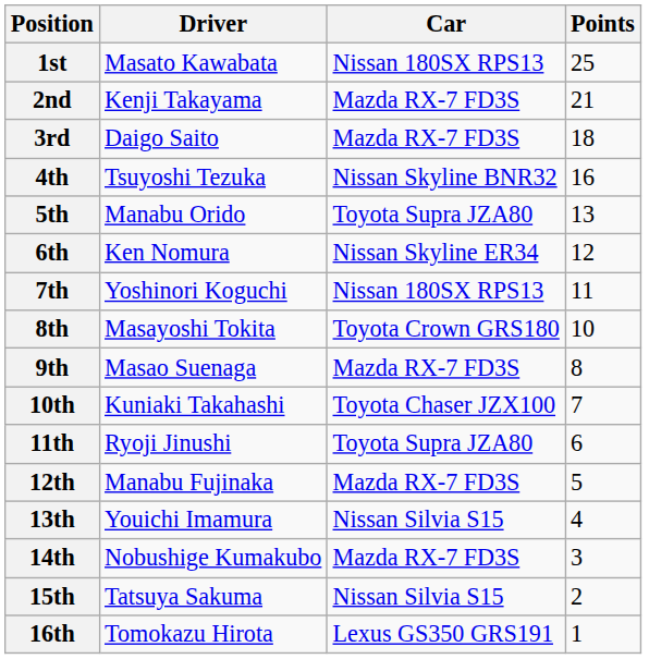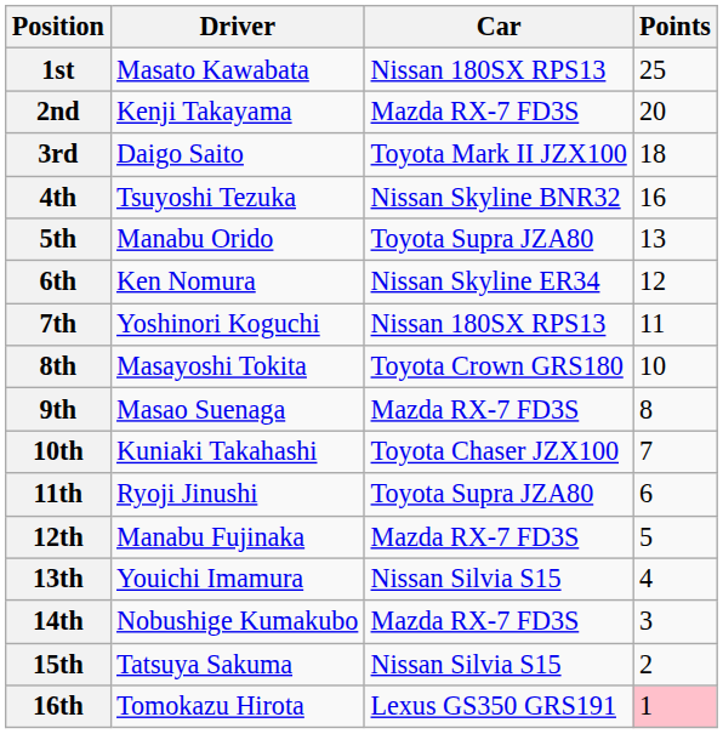 <table class="wikitable">
 <tr>
 <th>Position</th>
 <th>Driver</th>
 <th>Car</th>
 <th>Points</th>
 </tr>
 <tr>
 <th>1st</th>
 <td><a href='#'>Masato Kawabata</a></td>
 <td><a href='#'>Nissan 180SX RPS13</a></td>
 <td>25</td>
 </tr>
 <tr>
 <th>2nd</th>
 <td><a href='#'>Kenji Takayama</a></td>
 <td><a href='#'>Mazda RX-7 FD3S</a></td>
-<td>21</td>
+<td>20</td>
 </tr>
 <tr>
 <th>3rd</th>
 <td><a href='#'>Daigo Saito</a></td>
-<td><a href='#'>Mazda RX-7 FD3S</a></td>
+<td><a href='#'>Toyota Mark II JZX100</a></td>
 <td>18</td>
 </tr>
 <tr>
 <th>4th</th>
 <td><a href='#'>Tsuyoshi Tezuka</a></td>
 <td><a href='#'>Nissan Skyline BNR32</a></td>
 <td>16</td>
 </tr>
 <tr>
 <th>5th</th>
 <td><a href='#'>Manabu Orido</a></td>
 <td><a href='#'>Toyota Supra JZA80</a></td>
 <td>13</td>
 </tr>
 <tr>
 <th>6th</th>
 <td><a href='#'>Ken Nomura</a></td>
 <td><a href='#'>Nissan Skyline ER34</a></td>
 <td>12</td>
 </tr>
 <tr>
 <th>7th</th>
 <td><a href='#'>Yoshinori Koguchi</a></td>
 <td><a href='#'>Nissan 180SX RPS13</a></td>
 <td>11</td>
 </tr>
 <tr>
 <th>8th</th>
 <td><a href='#'>Masayoshi Tokita</a></td>
 <td><a href='#'>Toyota Crown GRS180</a></td>
 <td>10</td>
 </tr>
 <tr>
 <th>9th</th>
 <td><a href='#'>Masao Suenaga</a></td>
 <td><a href='#'>Mazda RX-7 FD3S</a></td>
 <td>8</td>
 </tr>
 <tr>
 <th>10th</th>
 <td><a href='#'>Kuniaki Takahashi</a></td>
 <td><a href='#'>Toyota Chaser JZX100</a></td>
 <td>7</td>
 </tr>
 <tr>
 <th>11th</th>
 <td><a href='#'>Ryoji Jinushi</a></td>
 <td><a href='#'>Toyota Supra JZA80</a></td>
 <td>6</td>
 </tr>
 <tr>
 <th>12th</th>
 <td><a href='#'>Manabu Fujinaka</a></td>
 <td><a href='#'>Mazda RX-7 FD3S</a></td>
 <td>5</td>
 </tr>
 <tr>
 <th>13th</th>
 <td><a href='#'>Youichi Imamura</a></td>
 <td><a href='#'>Nissan Silvia S15</a></td>
 <td>4</td>
 </tr>
 <tr>
 <th>14th</th>
 <td><a href='#'>Nobushige Kumakubo</a></td>
 <td><a href='#'>Mazda RX-7 FD3S</a></td>
 <td>3</td>
 </tr>
 <tr>
 <th>15th</th>
 <td><a href='#'>Tatsuya Sakuma</a></td>
 <td><a href='#'>Nissan Silvia S15</a></td>
 <td>2</td>
 </tr>
 <tr>
 <th>16th</th>
 <td><a href='#'>Tomokazu Hirota</a></td>
 <td><a href='#'>Lexus GS350 GRS191</a></td>
-<td>1</td>
+<td style="background: pink;">1</td>
 </tr>
 </table>
